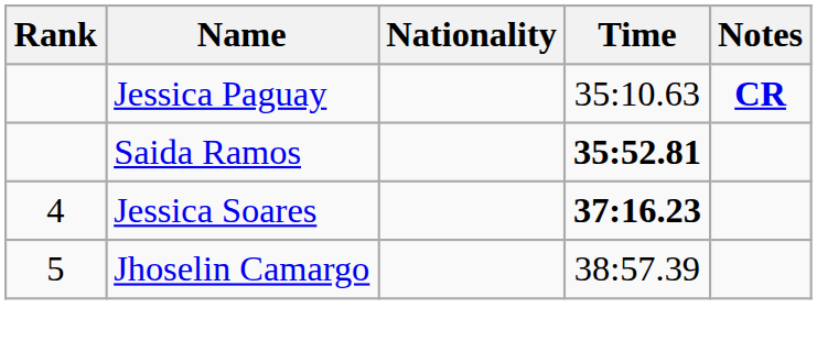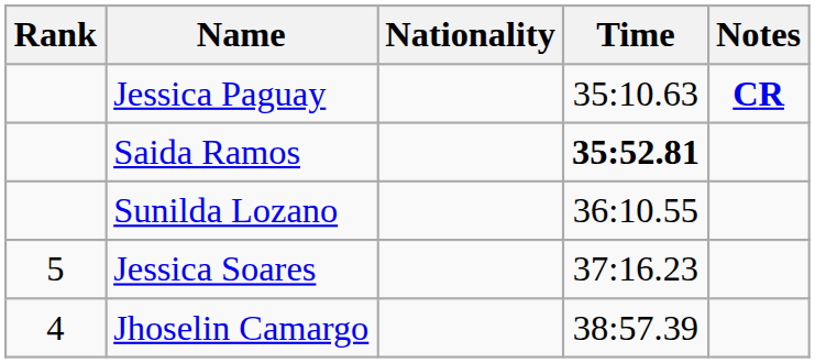 <table class="wikitable sortable" style="text-align:center;font-size:95%">
 <tr>
 <th>Rank</th>
 <th>Name</th>
 <th>Nationality</th>
 <th>Time</th>
 <th>Notes</th>
 </tr>
 <tr>
 <td></td>
 <td align=left><a href='#'>Jessica Paguay</a></td>
 <td align=left></td>
 <td>35:10.63</td>
 <td><strong><a href='#'>CR</a></strong></td>
 </tr>
 <tr>
 <td></td>
 <td align=left><a href='#'>Saida Ramos</a></td>
 <td align=left></td>
 <td><strong>35:52.81</strong></td>
 <td></td>
 </tr>
 <tr>
-<td>4</td>
-<td align=left><a href='#'>Jessica Soares</a></td>
+<td></td>
+<td align=left><a href='#'>Sunilda Lozano</a></td>
 <td align=left></td>
-<td><strong>37:16.23</strong></td>
+<td>36:10.55</td>
 <td></td>
 </tr>
 <tr>
 <td>5</td>
+<td align=left><a href='#'>Jessica Soares</a></td>
+<td align=left></td>
+<td>37:16.23</td>
+<td></td>
+</tr>
+<tr>
+<td>4</td>
 <td align=left><a href='#'>Jhoselin Camargo</a></td>
 <td align=left></td>
 <td>38:57.39</td>
 <td></td>
 </tr>
 </table>
